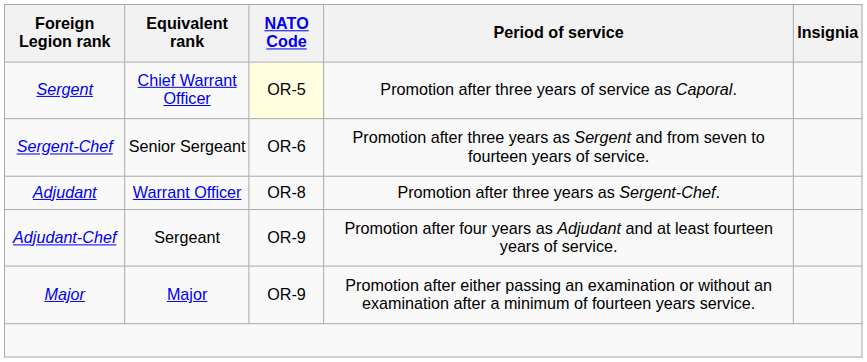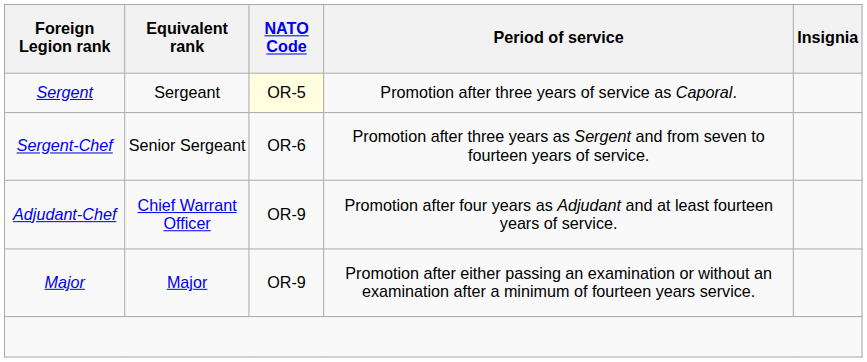 <table class="wikitable" style="text-align: center; width: 850px; height: 350px;">
 <tr>
 <th>Foreign Legion rank</th>
 <th>Equivalent rank</th>
 <th><a href='#'>NATO Code</a></th>
 <th>Period of service</th>
 <th>Insignia</th>
 </tr>
 <tr>
 <td align=center><em><a href='#'>Sergent</a></em></td>
-<td align=center><a href='#'>Chief Warrant Officer</a></td>
+<td align=center>Sergeant</td>
 <td style="background: lightyellow;">OR-5</td>
 <td align=center>Promotion after three years of service as <em>Caporal</em>.</td>
 <td align=center></td>
 </tr>
 <tr>
 <td align=center><em><a href='#'>Sergent-Chef</a></em></td>
 <td align=center>Senior Sergeant</td>
 <td>OR-6</td>
 <td align=center>Promotion after three years as <em>Sergent</em> and from seven to fourteen years of service.</td>
 <td align=center></td>
 </tr>
 <tr>
-<td align=center><em><a href='#'>Adjudant</a></em></td>
-<td align=center><a href='#'>Warrant Officer</a></td>
-<td>OR-8</td>
-<td align=center>Promotion after three years as <em>Sergent-Chef</em>.</td>
-<td align=center></td>
-</tr>
-<tr>
 <td align=center><em><a href='#'>Adjudant-Chef</a></em></td>
-<td align=center>Sergeant</td>
+<td align=center><a href='#'>Chief Warrant Officer</a></td>
 <td>OR-9</td>
 <td align=center>Promotion after four years as <em>Adjudant</em> and at least fourteen years of service.</td>
 <td align=center></td>
 </tr>
 <tr>
 <td align=center><em><a href='#'>Major</a></em></td>
 <td align=center><a href='#'>Major</a></td>
 <td>OR-9</td>
 <td align=center>Promotion after either passing an examination or without an examination after a minimum of fourteen years service.</td>
 <td align=center></td>
 </tr>
 <tr>
 <td colspan=5><br></td>
 </tr>
 </table>
